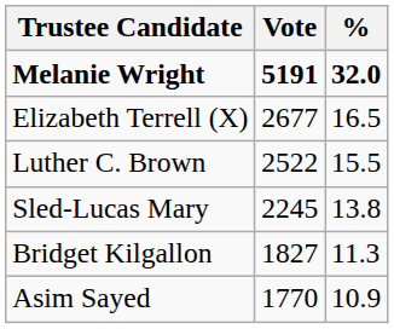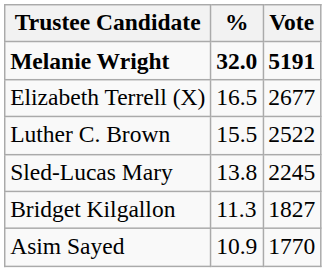 <table class="wikitable">
 <tr>
 <th>Trustee Candidate</th>
+<th>%</th>
 <th>Vote</th>
-<th>%</th>
 </tr>
 <tr>
 <td><strong>Melanie Wright</strong></td>
+<td><strong>32.0</strong></td>
 <td><strong>5191</strong></td>
-<td><strong>32.0</strong></td>
 </tr>
 <tr>
 <td>Elizabeth Terrell (X)</td>
+<td>16.5</td>
 <td>2677</td>
-<td>16.5</td>
 </tr>
 <tr>
 <td>Luther C. Brown</td>
+<td>15.5</td>
 <td>2522</td>
-<td>15.5</td>
 </tr>
 <tr>
 <td>Sled-Lucas Mary</td>
+<td>13.8</td>
 <td>2245</td>
-<td>13.8</td>
 </tr>
 <tr>
 <td>Bridget Kilgallon</td>
+<td>11.3</td>
 <td>1827</td>
-<td>11.3</td>
 </tr>
 <tr>
 <td>Asim Sayed</td>
+<td>10.9</td>
 <td>1770</td>
-<td>10.9</td>
 </tr>
 </table>
